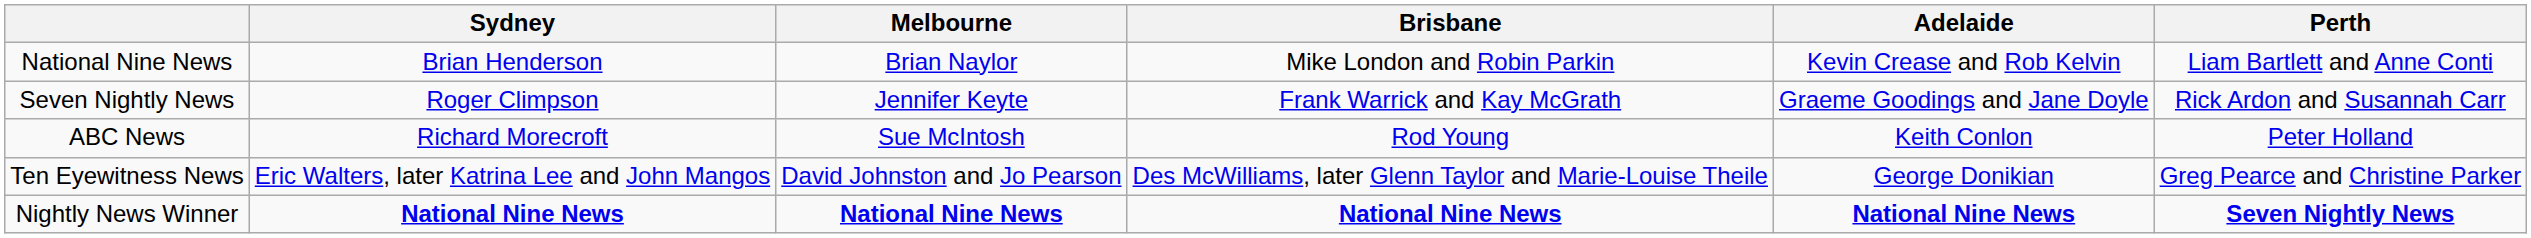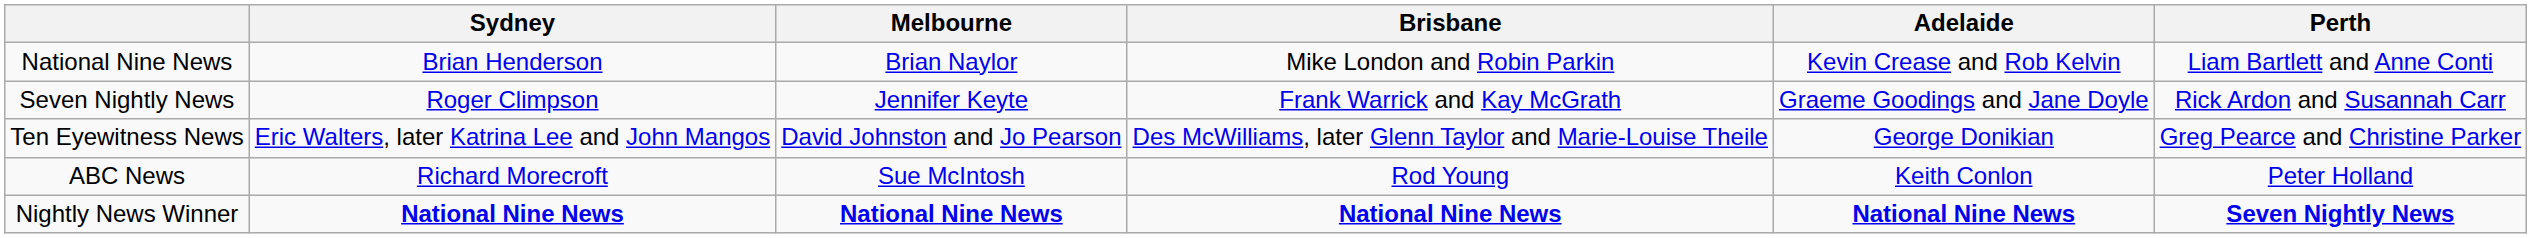 <table class="wikitable">
 <tr>
 <th></th>
 <th>Sydney</th>
 <th>Melbourne</th>
 <th>Brisbane</th>
 <th>Adelaide</th>
 <th>Perth</th>
 </tr>
 <tr style="text-align:center">
 <td>National Nine News</td>
 <td><a href='#'>Brian Henderson</a></td>
 <td><a href='#'>Brian Naylor</a></td>
 <td>Mike London and <a href='#'>Robin Parkin</a></td>
 <td><a href='#'>Kevin Crease</a> and <a href='#'>Rob Kelvin</a></td>
 <td><a href='#'>Liam Bartlett</a> and <a href='#'>Anne Conti</a></td>
 </tr>
 <tr style="text-align:center">
 <td>Seven Nightly News</td>
 <td><a href='#'>Roger Climpson</a></td>
 <td><a href='#'>Jennifer Keyte</a></td>
 <td><a href='#'>Frank Warrick</a> and <a href='#'>Kay McGrath</a></td>
 <td><a href='#'>Graeme Goodings</a> and <a href='#'>Jane Doyle</a></td>
 <td><a href='#'>Rick Ardon</a> and <a href='#'>Susannah Carr</a></td>
 </tr>
 <tr style="text-align:center">
+<td>Ten Eyewitness News</td>
+<td><a href='#'>Eric Walters</a>, later <a href='#'>Katrina Lee</a> and <a href='#'>John Mangos</a></td>
+<td><a href='#'>David Johnston</a> and <a href='#'>Jo Pearson</a></td>
+<td><a href='#'>Des McWilliams</a>, later <a href='#'>Glenn Taylor</a> and <a href='#'>Marie-Louise Theile</a></td>
+<td><a href='#'>George Donikian</a></td>
+<td><a href='#'>Greg Pearce</a> and <a href='#'>Christine Parker</a></td>
+</tr>
+<tr style="text-align:center">
 <td>ABC News</td>
 <td><a href='#'>Richard Morecroft</a></td>
 <td><a href='#'>Sue McIntosh</a></td>
 <td><a href='#'>Rod Young</a></td>
 <td><a href='#'>Keith Conlon</a></td>
 <td><a href='#'>Peter Holland</a></td>
-</tr>
-<tr style="text-align:center">
-<td>Ten Eyewitness News</td>
-<td><a href='#'>Eric Walters</a>, later <a href='#'>Katrina Lee</a> and <a href='#'>John Mangos</a></td>
-<td><a href='#'>David Johnston</a> and <a href='#'>Jo Pearson</a></td>
-<td><a href='#'>Des McWilliams</a>, later <a href='#'>Glenn Taylor</a> and <a href='#'>Marie-Louise Theile</a></td>
-<td><a href='#'>George Donikian</a></td>
-<td><a href='#'>Greg Pearce</a> and <a href='#'>Christine Parker</a></td>
 </tr>
 <tr style="text-align:center">
 <td>Nightly News Winner</td>
 <td><strong><a href='#'>National Nine News</a></strong></td>
 <td><strong><a href='#'>National Nine News</a></strong></td>
 <td><strong><a href='#'>National Nine News</a></strong></td>
 <td><strong><a href='#'>National Nine News</a></strong></td>
 <td><strong><a href='#'>Seven Nightly News</a></strong></td>
 </tr>
 </table>
